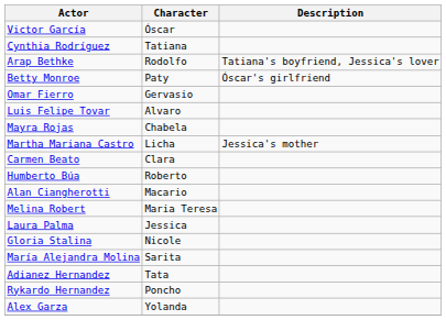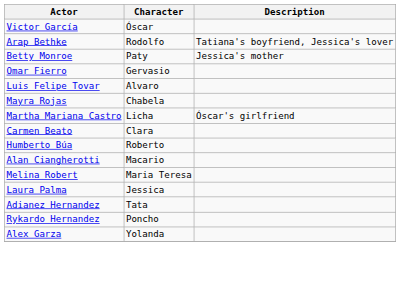 <table class="wikitable">
 <tr>
 <th>Actor</th>
 <th>Character</th>
 <th>Description</th>
 </tr>
 <tr>
 <td><a href='#'>Victor García</a></td>
 <td>Óscar</td>
 <td></td>
 </tr>
 <tr>
-<td><a href='#'>Cynthia Rodríguez</a></td>
-<td>Tatiana</td>
-<td></td>
-</tr>
-<tr>
 <td><a href='#'>Arap Bethke</a></td>
 <td>Rodolfo</td>
 <td>Tatiana's boyfriend, Jessica's lover</td>
 </tr>
 <tr>
 <td><a href='#'>Betty Monroe</a></td>
 <td>Paty</td>
-<td>Óscar's girlfriend</td>
+<td>Jessica's mother</td>
 </tr>
 <tr>
 <td><a href='#'>Omar Fierro</a></td>
 <td>Gervasio</td>
 <td></td>
 </tr>
 <tr>
 <td><a href='#'>Luis Felipe Tovar</a></td>
 <td>Alvaro</td>
 <td></td>
 </tr>
 <tr>
 <td><a href='#'>Mayra Rojas</a></td>
 <td>Chabela</td>
 <td></td>
 </tr>
 <tr>
 <td><a href='#'>Martha Mariana Castro</a></td>
 <td>Licha</td>
-<td>Jessica's mother</td>
+<td>Óscar's girlfriend</td>
 </tr>
 <tr>
 <td><a href='#'>Carmen Beato</a></td>
 <td>Clara</td>
 <td></td>
 </tr>
 <tr>
 <td><a href='#'>Humberto Búa</a></td>
 <td>Roberto</td>
 <td></td>
 </tr>
 <tr>
 <td><a href='#'>Alan Ciangherotti</a></td>
 <td>Macario</td>
 <td></td>
 </tr>
 <tr>
 <td><a href='#'>Melina Robert</a></td>
 <td>Maria Teresa</td>
 <td></td>
 </tr>
 <tr>
 <td><a href='#'>Laura Palma</a></td>
 <td>Jessica</td>
 <td></td>
 </tr>
 <tr>
-<td><a href='#'>Gloria Stalina</a></td>
-<td>Nicole</td>
-<td></td>
-</tr>
-<tr>
-<td><a href='#'>María Alejandra Molina</a></td>
-<td>Sarita</td>
-<td></td>
-</tr>
-<tr>
 <td><a href='#'>Adianez Hernandez</a></td>
 <td>Tata</td>
 <td></td>
 </tr>
 <tr>
 <td><a href='#'>Rykardo Hernandez</a></td>
 <td>Poncho</td>
 <td></td>
 </tr>
 <tr>
 <td><a href='#'>Alex Garza</a></td>
 <td>Yolanda</td>
 <td></td>
 </tr>
 <tr>
 </tr>
 </table>
